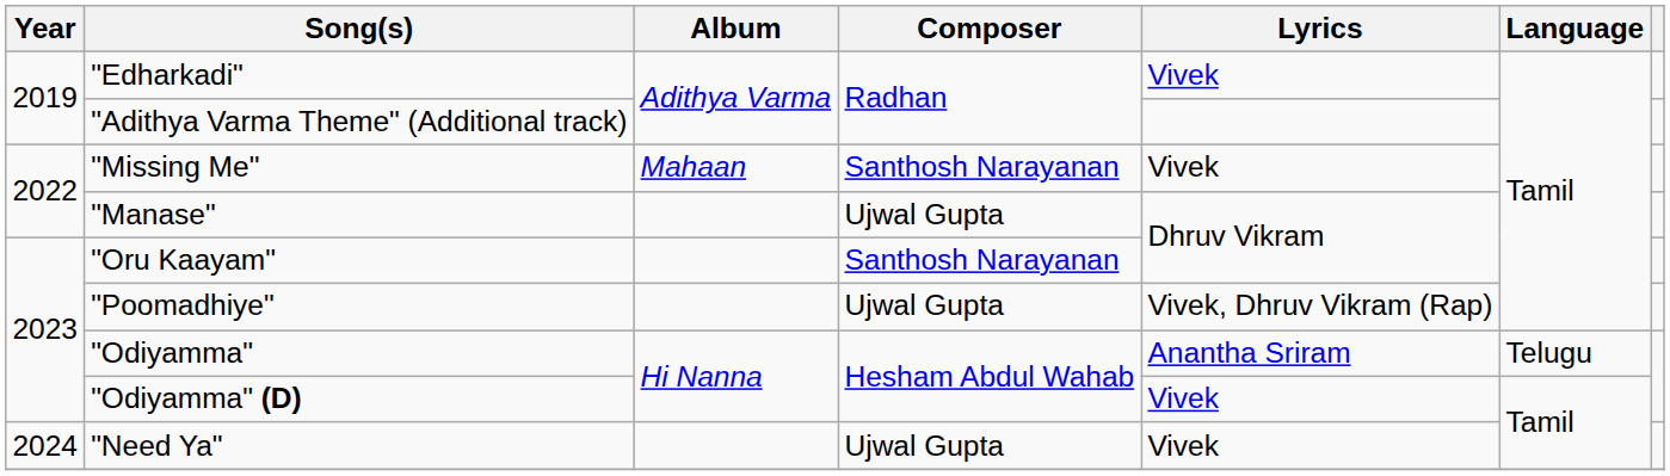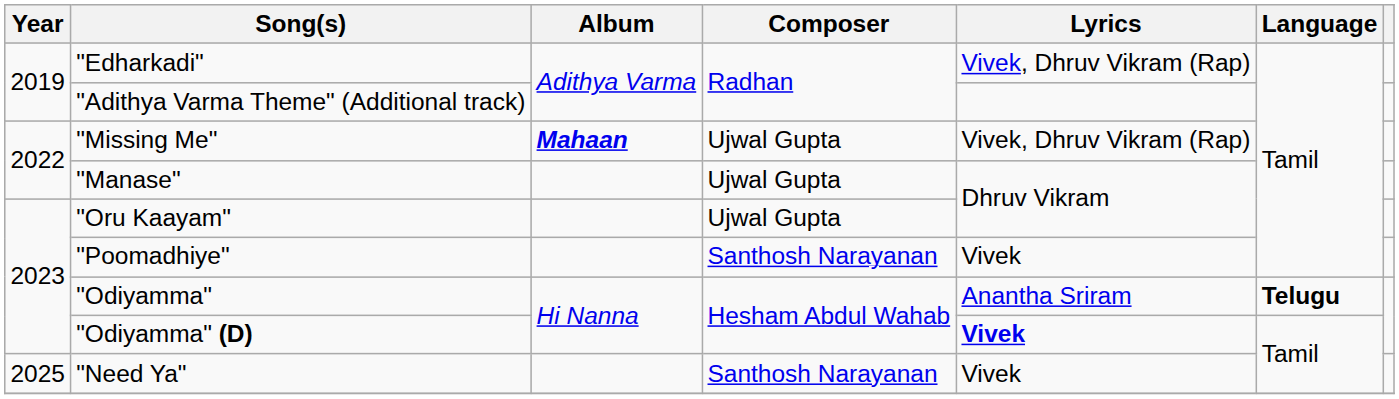 <table class="wikitable plainrowheaders sortable">
 <tr>
 <th scope="col">Year</th>
 <th scope="col">Song(s)</th>
 <th scope="col">Album</th>
 <th scope="col">Composer</th>
 <th scope="col">Lyrics</th>
 <th>Language</th>
 <th class="unsortable"></th>
 </tr>
 <tr>
 <td rowspan="2">2019</td>
 <td>"Edharkadi"</td>
 <td rowspan="2"><em><a href='#'>Adithya Varma</a></em></td>
 <td rowspan="2"><a href='#'>Radhan</a></td>
-<td><a href='#'>Vivek</a></td>
+<td><a href='#'>Vivek</a>, Dhruv Vikram (Rap)</td>
 <td rowspan="6">Tamil</td>
 <td style="text-align: center;"></td>
 </tr>
 <tr>
 <td>"Adithya Varma Theme" (Additional track)</td>
 <td></td>
 <td style="text-align: center;"></td>
 </tr>
 <tr>
 <td rowspan="2">2022</td>
 <td>"Missing Me"</td>
-<td><em><a href='#'>Mahaan</a></em></td>
-<td><a href='#'>Santhosh Narayanan</a></td>
-<td>Vivek</td>
+<td><strong><em><a href='#'>Mahaan</a></em></strong></td>
+<td>Ujwal Gupta</td>
+<td>Vivek, Dhruv Vikram (Rap)</td>
 <td style="text-align: center;"></td>
 </tr>
 <tr>
 <td>"Manase"</td>
 <td></td>
 <td>Ujwal Gupta</td>
 <td rowspan="2">Dhruv Vikram</td>
 <td style="text-align: center;"></td>
 </tr>
 <tr>
 <td rowspan="4">2023</td>
 <td>"Oru Kaayam"</td>
 <td></td>
-<td><a href='#'>Santhosh Narayanan</a></td>
+<td>Ujwal Gupta</td>
 <td style="text-align: center;"></td>
 </tr>
 <tr>
 <td>"Poomadhiye"</td>
 <td></td>
-<td>Ujwal Gupta</td>
-<td>Vivek, Dhruv Vikram (Rap)</td>
+<td><a href='#'>Santhosh Narayanan</a></td>
+<td>Vivek</td>
 <td style="text-align: center;"></td>
 </tr>
 <tr>
 <td>"Odiyamma"</td>
 <td rowspan="2"><em><a href='#'>Hi Nanna</a></em></td>
 <td rowspan="2"><a href='#'>Hesham Abdul Wahab</a></td>
 <td><a href='#'>Anantha Sriram</a></td>
-<td>Telugu</td>
+<td><strong>Telugu</strong></td>
 <td rowspan="2" style="text-align: center;"></td>
 </tr>
 <tr>
 <td>"Odiyamma" <strong>(D)</strong></td>
-<td><a href='#'>Vivek</a></td>
+<td><strong><a href='#'>Vivek</a></strong></td>
 <td rowspan="2">Tamil</td>
 </tr>
 <tr>
-<td>2024</td>
+<td>2025</td>
 <td>"Need Ya"</td>
 <td></td>
-<td>Ujwal Gupta</td>
+<td><a href='#'>Santhosh Narayanan</a></td>
 <td>Vivek</td>
 <td style="text-align: center;"></td>
 </tr>
 <tr>
 </tr>
 </table>
